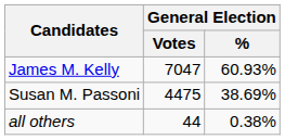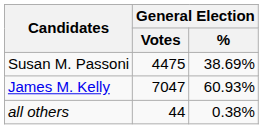 <table class=wikitable>
 <tr>
 <th colspan=1 rowspan=2><strong>Candidates</strong></th>
 <th colspan=2><strong>General Election</strong></th>
 </tr>
 <tr>
 <th>Votes</th>
 <th>%</th>
 </tr>
 <tr>
+<td>Susan M. Passoni</td>
+<td align="right">4475</td>
+<td align="right">38.69%</td>
+</tr>
+<tr>
 <td><a href='#'>James M. Kelly</a></td>
 <td align="right">7047</td>
 <td align="right">60.93%</td>
-</tr>
-<tr>
-<td>Susan M. Passoni</td>
-<td align="right">4475</td>
-<td align="right">38.69%</td>
 </tr>
 <tr>
 <td><em>all others</em></td>
 <td align="right">44</td>
 <td align="right">0.38%</td>
 </tr>
 </table>
